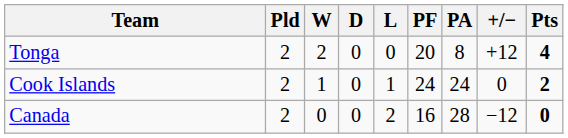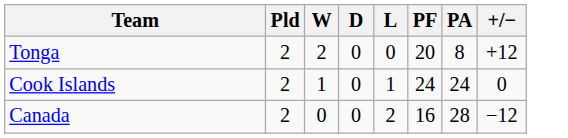 <table class="wikitable" style="text-align:center">
 <tr>
 <th width="200">Team</th>
 <th width="20">Pld</th>
 <th width="20">W</th>
 <th width="20">D</th>
 <th width="20">L</th>
 <th width="20">PF</th>
 <th width="20">PA</th>
 <th width="32">+/−</th>
-<th width="20">Pts</th>
 </tr>
 <tr>
 <td style="text-align:left;"> <a href='#'>Tonga</a></td>
 <td>2</td>
 <td>2</td>
 <td>0</td>
 <td>0</td>
 <td>20</td>
 <td>8</td>
 <td>+12</td>
-<td><strong>4</strong></td>
 </tr>
 <tr>
 <td style="text-align:left;"> <a href='#'>Cook Islands</a></td>
 <td>2</td>
 <td>1</td>
 <td>0</td>
 <td>1</td>
 <td>24</td>
 <td>24</td>
 <td>0</td>
-<td><strong>2</strong></td>
 </tr>
 <tr>
 <td style="text-align:left;"> <a href='#'>Canada</a></td>
 <td>2</td>
 <td>0</td>
 <td>0</td>
 <td>2</td>
 <td>16</td>
 <td>28</td>
 <td>−12</td>
-<td><strong>0</strong></td>
 </tr>
 </table>
